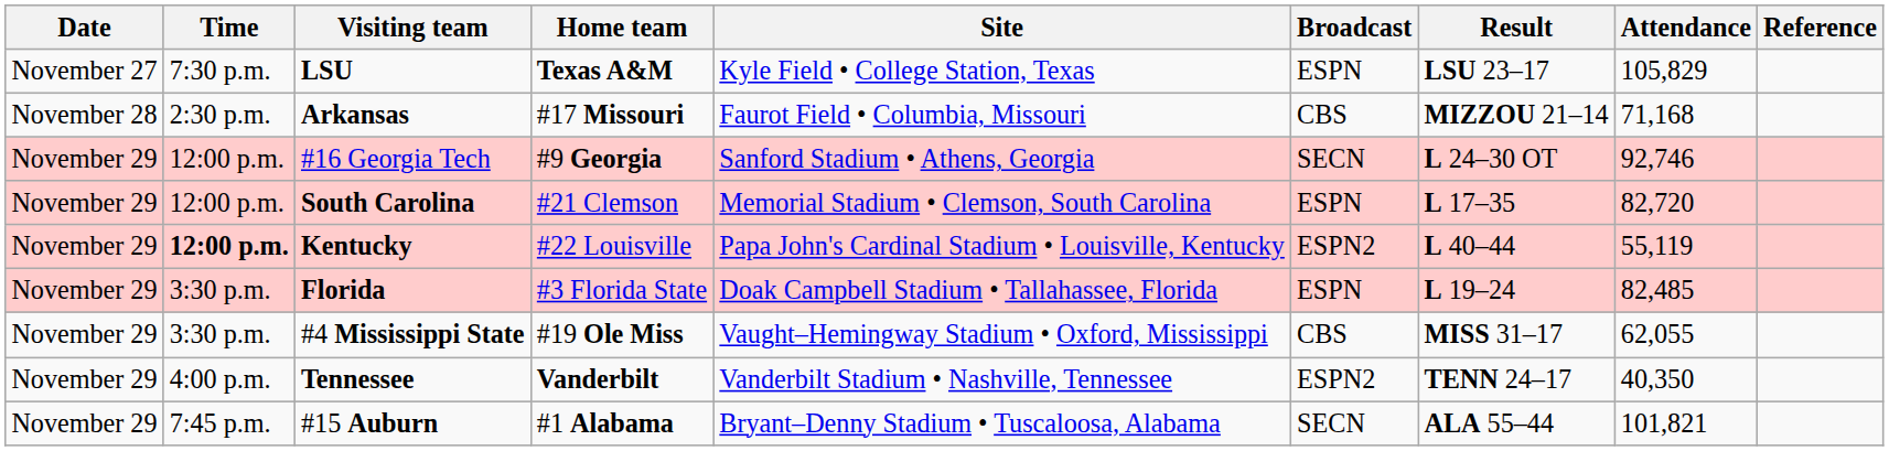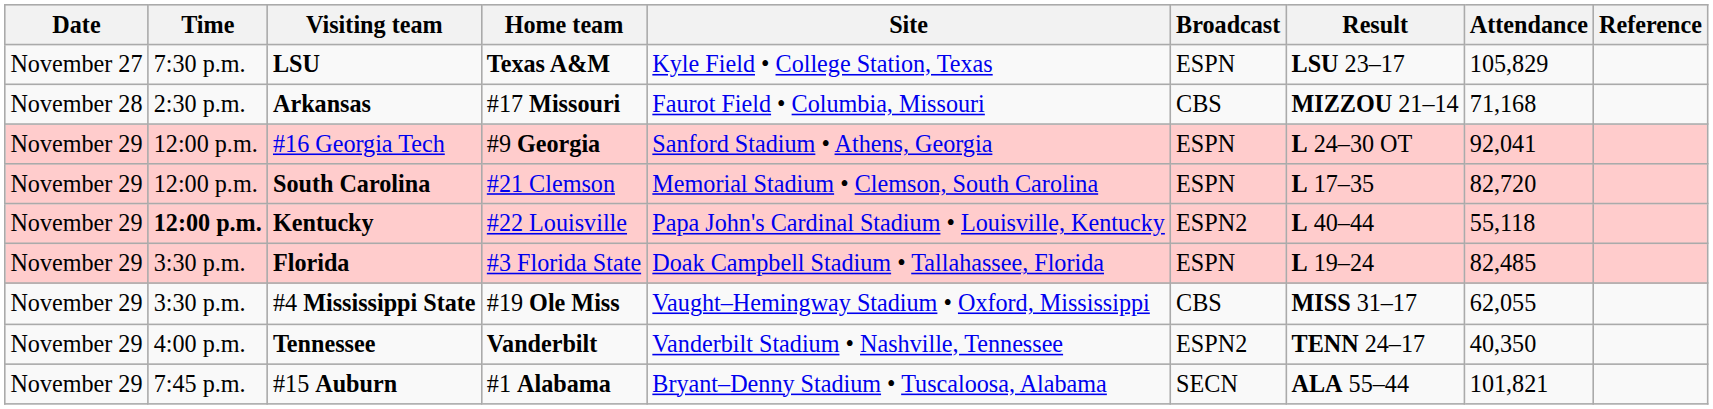 <table class="wikitable" style="font-size:95%;">
 <tr>
 <th>Date</th>
 <th>Time</th>
 <th>Visiting team</th>
 <th>Home team</th>
 <th>Site</th>
 <th>Broadcast</th>
 <th>Result</th>
 <th>Attendance</th>
 <th class="unsortable">Reference</th>
 </tr>
 <tr bgcolor=>
 <td>November 27</td>
 <td>7:30 p.m.</td>
 <td><strong>LSU</strong></td>
 <td><strong>Texas A&M</strong></td>
 <td><a href='#'>Kyle Field</a> • <a href='#'>College Station, Texas</a></td>
 <td>ESPN</td>
 <td><strong>LSU</strong> 23–17</td>
 <td>105,829</td>
 <td></td>
 </tr>
 <tr bgcolor=>
 <td>November 28</td>
 <td>2:30 p.m.</td>
 <td><strong>Arkansas</strong></td>
 <td>#17 <strong>Missouri</strong></td>
 <td><a href='#'>Faurot Field</a> • <a href='#'>Columbia, Missouri</a></td>
 <td>CBS</td>
 <td><strong>MIZZOU</strong> 21–14</td>
 <td>71,168</td>
 <td></td>
 </tr>
 <tr bgcolor=ffcccc>
 <td>November 29</td>
 <td>12:00 p.m.</td>
 <td><a href='#'>#16 Georgia Tech</a></td>
 <td>#9 <strong>Georgia</strong></td>
 <td><a href='#'>Sanford Stadium</a> • <a href='#'>Athens, Georgia</a></td>
-<td>SECN</td>
+<td>ESPN</td>
 <td><strong>L</strong> 24–30 OT</td>
-<td>92,746</td>
+<td>92,041</td>
 <td></td>
 </tr>
 <tr bgcolor=ffcccc>
 <td>November 29</td>
 <td>12:00 p.m.</td>
 <td><strong>South Carolina</strong></td>
 <td><a href='#'>#21 Clemson</a></td>
 <td><a href='#'>Memorial Stadium</a> • <a href='#'>Clemson, South Carolina</a></td>
 <td>ESPN</td>
 <td><strong>L</strong> 17–35</td>
 <td>82,720</td>
 <td></td>
 </tr>
 <tr bgcolor=ffcccc>
 <td>November 29</td>
 <td><strong>12:00 p.m.</strong></td>
 <td><strong>Kentucky</strong></td>
 <td><a href='#'>#22 Louisville</a></td>
 <td><a href='#'>Papa John's Cardinal Stadium</a> • <a href='#'>Louisville, Kentucky</a></td>
 <td>ESPN2</td>
 <td><strong>L</strong> 40–44</td>
-<td>55,119</td>
+<td>55,118</td>
 <td></td>
 </tr>
 <tr bgcolor=ffcccc>
 <td>November 29</td>
 <td>3:30 p.m.</td>
 <td><strong>Florida</strong></td>
 <td><a href='#'>#3 Florida State</a></td>
 <td><a href='#'>Doak Campbell Stadium</a> • <a href='#'>Tallahassee, Florida</a></td>
 <td>ESPN</td>
 <td><strong>L</strong> 19–24</td>
 <td>82,485</td>
 <td></td>
 </tr>
 <tr bgcolor=>
 <td>November 29</td>
 <td>3:30 p.m.</td>
 <td>#4 <strong>Mississippi State</strong></td>
 <td>#19 <strong>Ole Miss</strong></td>
 <td><a href='#'>Vaught–Hemingway Stadium</a> • <a href='#'>Oxford, Mississippi</a></td>
 <td>CBS</td>
 <td><strong>MISS</strong> 31–17</td>
 <td>62,055</td>
 <td></td>
 </tr>
 <tr bgcolor=>
 <td>November 29</td>
 <td>4:00 p.m.</td>
 <td><strong>Tennessee</strong></td>
 <td><strong>Vanderbilt</strong></td>
 <td><a href='#'>Vanderbilt Stadium</a> • <a href='#'>Nashville, Tennessee</a></td>
 <td>ESPN2</td>
 <td><strong>TENN</strong> 24–17</td>
 <td>40,350</td>
 <td></td>
 </tr>
 <tr bgcolor=>
 <td>November 29</td>
 <td>7:45 p.m.</td>
 <td>#15 <strong>Auburn</strong></td>
 <td>#1 <strong>Alabama</strong></td>
 <td><a href='#'>Bryant–Denny Stadium</a> • <a href='#'>Tuscaloosa, Alabama</a></td>
 <td>SECN</td>
 <td><strong>ALA</strong> 55–44</td>
 <td>101,821</td>
 <td></td>
 </tr>
 </table>
